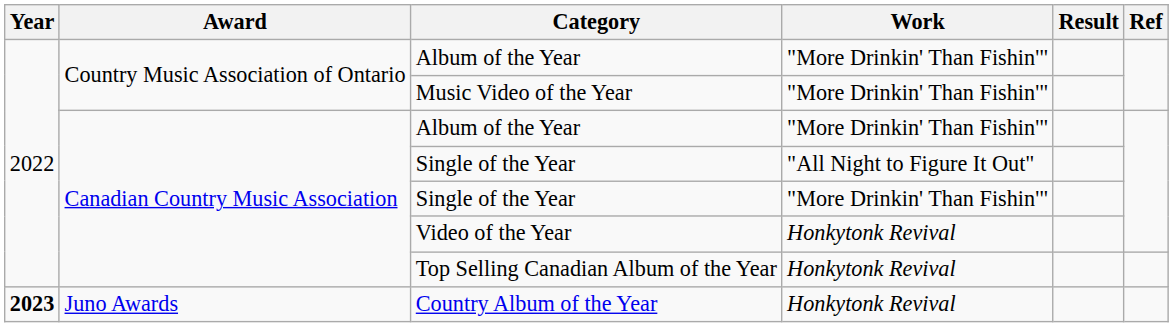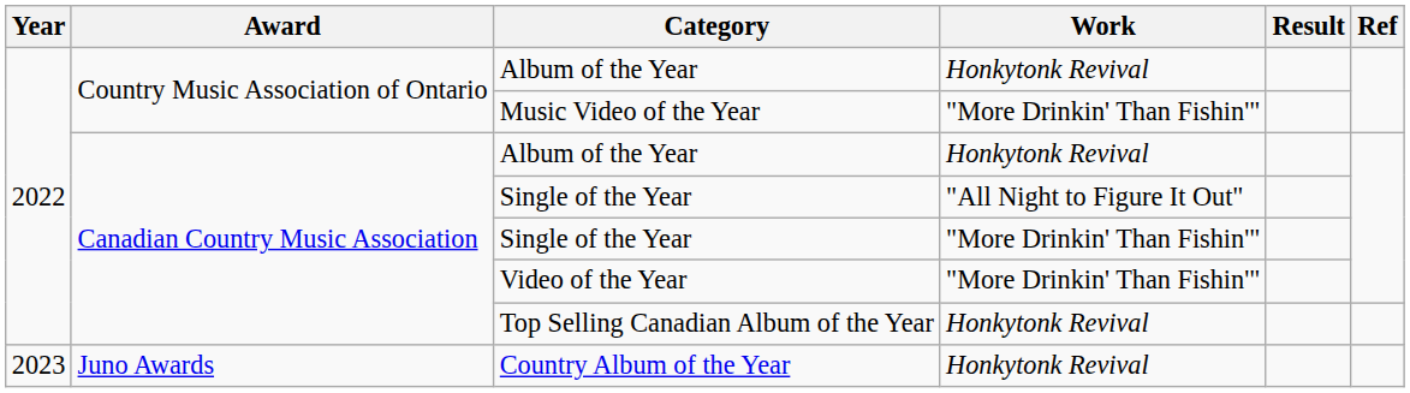 <table class="wikitable">
 <tr>
 <th>Year</th>
 <th>Award</th>
 <th>Category</th>
 <th>Work</th>
 <th>Result</th>
 <th>Ref</th>
 </tr>
 <tr>
 <td rowspan="7">2022</td>
 <td rowspan="2">Country Music Association of Ontario</td>
 <td>Album of the Year</td>
-<td>"More Drinkin' Than Fishin'" </td>
+<td><em>Honkytonk Revival</em></td>
 <td></td>
 <td rowspan="2"><br></td>
 </tr>
 <tr>
 <td>Music Video of the Year</td>
 <td>"More Drinkin' Than Fishin'"</td>
 <td></td>
 </tr>
 <tr>
 <td rowspan="5"><a href='#'>Canadian Country Music Association</a></td>
 <td>Album of the Year</td>
-<td>"More Drinkin' Than Fishin'" </td>
+<td><em>Honkytonk Revival</em></td>
 <td></td>
 <td rowspan="4"><br></td>
 </tr>
 <tr>
 <td>Single of the Year</td>
 <td>"All Night to Figure It Out"</td>
 <td></td>
 </tr>
 <tr>
 <td>Single of the Year</td>
 <td>"More Drinkin' Than Fishin'" </td>
 <td></td>
 </tr>
 <tr>
 <td>Video of the Year</td>
-<td><em>Honkytonk Revival</em></td>
+<td>"More Drinkin' Than Fishin'" </td>
 <td></td>
 </tr>
 <tr>
 <td>Top Selling Canadian Album of the Year</td>
 <td><em>Honkytonk Revival</em></td>
 <td></td>
 <td></td>
 </tr>
 <tr>
-<td><strong>2023</strong></td>
+<td>2023</td>
 <td><a href='#'>Juno Awards</a></td>
 <td><a href='#'>Country Album of the Year</a></td>
 <td><em>Honkytonk Revival</em></td>
 <td></td>
 <td></td>
 </tr>
 </table>
